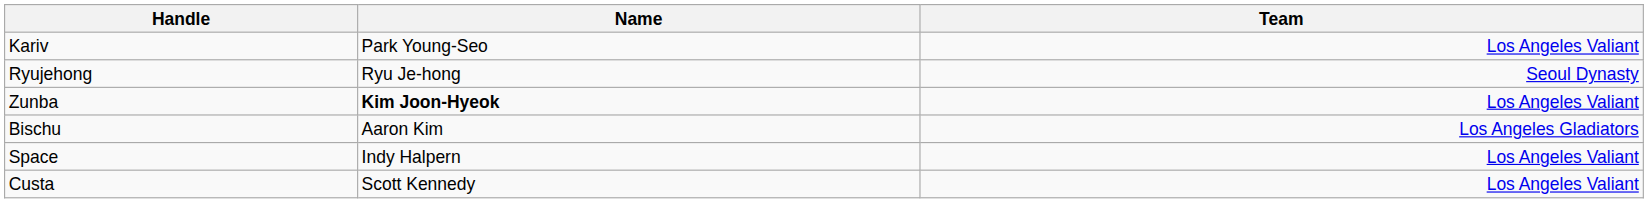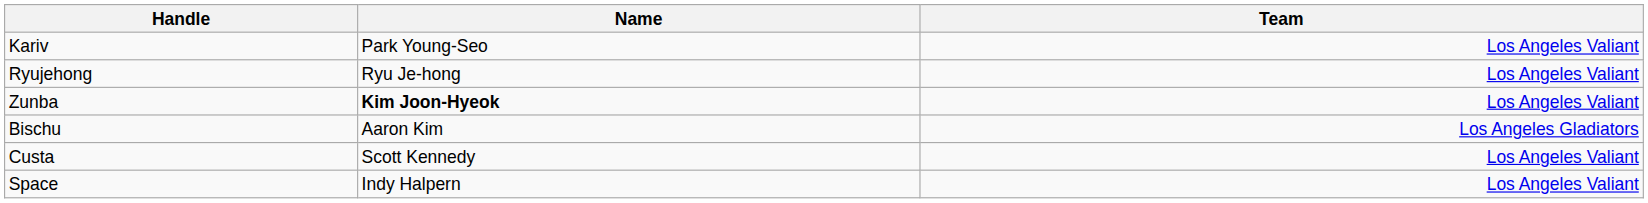 <table class="wikitable" style="width:90%; font-size:95%;">
 <tr>
 <th scope="col">Handle</th>
 <th scope="col">Name</th>
 <th scope="col">Team</th>
 </tr>
 <tr>
 <td>Kariv</td>
 <td>Park Young-Seo</td>
 <td align="right"><a href='#'>Los Angeles Valiant</a></td>
 </tr>
 <tr>
 <td>Ryujehong</td>
 <td>Ryu Je-hong</td>
-<td align="right"><a href='#'>Seoul Dynasty</a></td>
+<td align="right"><a href='#'>Los Angeles Valiant</a></td>
 </tr>
 <tr>
 <td>Zunba</td>
 <td><strong>Kim Joon-Hyeok</strong></td>
 <td align="right"><a href='#'>Los Angeles Valiant</a></td>
 </tr>
 <tr>
 <td>Bischu</td>
 <td>Aaron Kim</td>
 <td align="right"><a href='#'>Los Angeles Gladiators</a></td>
 </tr>
 <tr>
+<td>Custa</td>
+<td>Scott Kennedy</td>
+<td align="right"><a href='#'>Los Angeles Valiant</a></td>
+</tr>
+<tr>
 <td>Space</td>
 <td>Indy Halpern</td>
 <td align="right"><a href='#'>Los Angeles Valiant</a></td>
 </tr>
-<tr>
-<td>Custa</td>
-<td>Scott Kennedy</td>
-<td align="right"><a href='#'>Los Angeles Valiant</a></td>
-</tr>
 </table>
